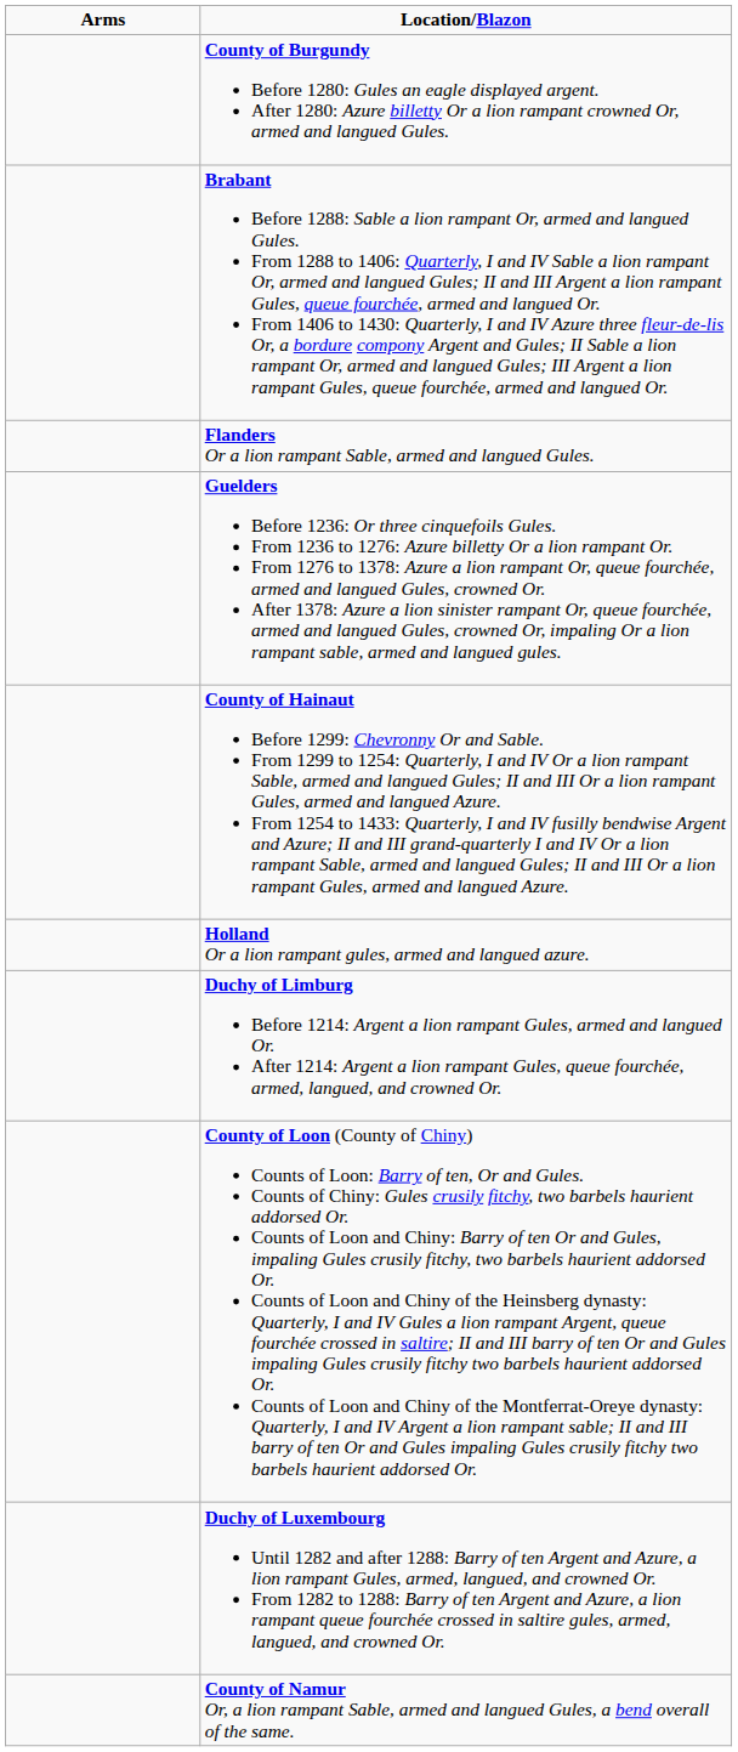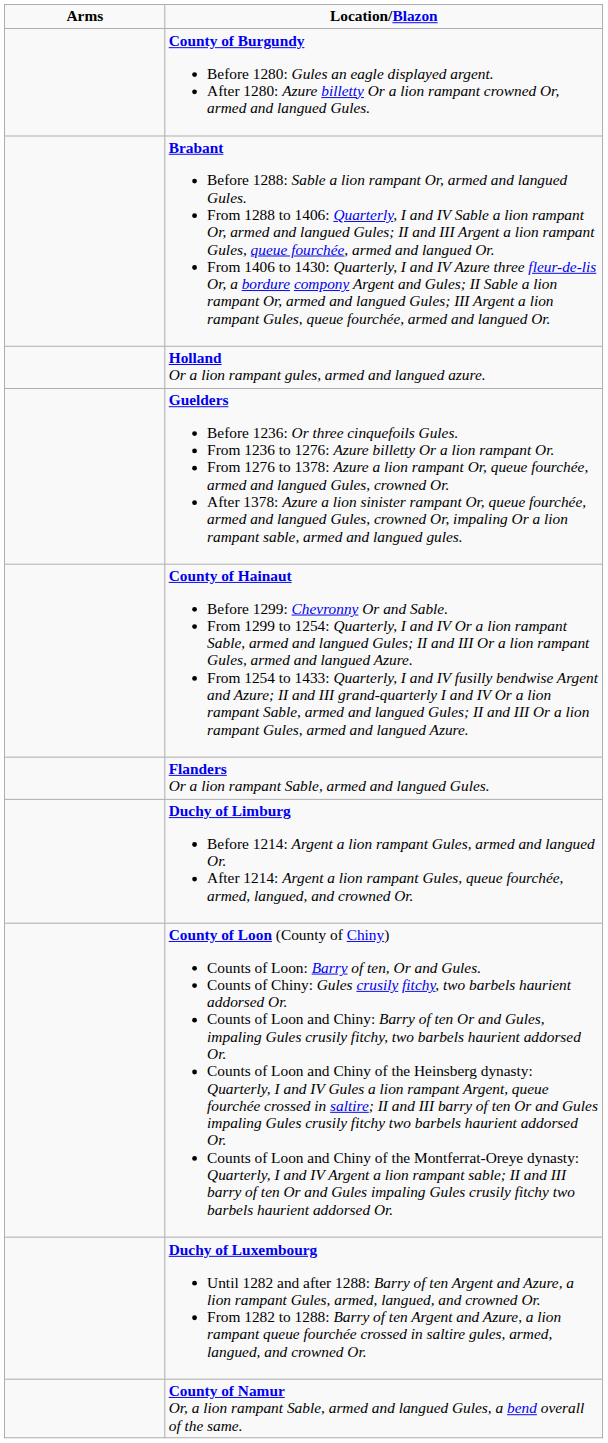 <table class=wikitable width=100%>
 <tr valign=top  align=center>
 <td width="160"><strong>Arms</strong></td>
 <td><strong>Location/<a href='#'>Blazon</a></strong></td>
 </tr>
 <tr valign=top>
 <td align=center> </td>
 <td><strong><a href='#'>County of Burgundy</a></strong><br><ul><li>Before 1280: <em>Gules an eagle displayed argent.</em></li><li>After 1280: <em>Azure <a href='#'>billetty</a> Or a lion rampant crowned Or, armed and langued Gules.</em></li></ul></td>
 </tr>
 <tr valign=top>
 <td align=center><br></td>
 <td><strong><a href='#'>Brabant</a></strong><br><ul><li>Before 1288: <em>Sable a lion rampant Or, armed and langued Gules.</em></li><li>From 1288 to 1406: <em><a href='#'>Quarterly</a>, I and IV Sable a lion rampant Or, armed and langued Gules; II and III Argent a lion rampant Gules, <a href='#'>queue fourchée</a>, armed and langued Or.</em></li><li>From 1406 to 1430: <em>Quarterly, I and IV Azure three <a href='#'>fleur-de-lis</a> Or, a <a href='#'>bordure</a> <a href='#'>compony</a> Argent and Gules; II Sable a lion rampant Or, armed and langued Gules; III Argent a lion rampant Gules, queue fourchée, armed and langued Or.</em></li></ul></td>
 </tr>
 <tr valign=top>
 <td align=center></td>
-<td><strong><a href='#'>Flanders</a></strong><br><em>Or a lion rampant Sable, armed and langued Gules.</em></td>
+<td><strong><a href='#'>Holland</a></strong><br><em>Or a lion rampant gules, armed and langued azure.</em></td>
 </tr>
 <tr valign=top>
 <td align=center>  <br> </td>
 <td><strong><a href='#'>Guelders</a></strong><br><ul><li>Before 1236: <em>Or three cinquefoils Gules.</em></li><li>From 1236 to 1276: <em>Azure billetty Or a lion rampant Or.</em></li><li>From 1276 to 1378: <em>Azure a lion rampant Or, queue fourchée, armed and langued Gules, crowned Or.</em></li><li>After 1378: <em>Azure a lion sinister rampant Or, queue fourchée, armed and langued Gules, crowned Or, impaling Or a lion rampant sable, armed and langued gules.</em></li></ul></td>
 </tr>
 <tr valign=top>
 <td align=center>  <br></td>
 <td><strong><a href='#'>County of Hainaut</a></strong><br><ul><li>Before 1299: <em><a href='#'>Chevronny</a> Or and Sable.</em></li><li>From 1299 to 1254: <em>Quarterly, I and IV Or a lion rampant Sable, armed and langued Gules; II and III Or a lion rampant Gules, armed and langued Azure.</em></li><li>From 1254 to 1433: <em>Quarterly, I and IV fusilly bendwise Argent and Azure; II and III grand-quarterly I and IV Or a lion rampant Sable, armed and langued Gules; II and III Or a lion rampant Gules, armed and langued Azure.</em></li></ul></td>
 </tr>
 <tr valign=top>
 <td align=center></td>
-<td><strong><a href='#'>Holland</a></strong><br><em>Or a lion rampant gules, armed and langued azure.</em></td>
+<td><strong><a href='#'>Flanders</a></strong><br><em>Or a lion rampant Sable, armed and langued Gules.</em></td>
 </tr>
 <tr valign=top>
 <td align=center> </td>
 <td><strong><a href='#'>Duchy of Limburg</a></strong><br><ul><li>Before 1214: <em>Argent a lion rampant Gules, armed and langued Or.</em></li><li>After 1214: <em>Argent a lion rampant Gules, queue fourchée, armed, langued, and crowned Or.</em></li></ul></td>
 </tr>
 <tr valign=top>
 <td align=center> <br> <br></td>
 <td><strong><a href='#'>County of Loon</a></strong> (County of <a href='#'>Chiny</a>)<br><ul><li>Counts of Loon: <em><a href='#'>Barry</a> of ten, Or and Gules.</em></li><li>Counts of Chiny: <em>Gules <a href='#'>crusily</a> <a href='#'>fitchy</a>, two barbels haurient addorsed Or.</em></li><li>Counts of Loon and Chiny: <em>Barry of ten Or and Gules, impaling Gules crusily fitchy, two barbels haurient addorsed Or.</em></li><li>Counts of Loon and Chiny of the Heinsberg dynasty: <em>Quarterly, I and IV Gules a lion rampant Argent, queue fourchée crossed in <a href='#'>saltire</a>; II and III barry of ten Or and Gules impaling Gules crusily fitchy two barbels haurient addorsed Or.</em></li><li>Counts of Loon and Chiny of the Montferrat-Oreye dynasty: <em>Quarterly, I and IV Argent a lion rampant sable; II and III barry of ten Or and Gules impaling Gules crusily fitchy two barbels haurient addorsed Or.</em></li></ul></td>
 </tr>
 <tr valign=top>
 <td align=center></td>
 <td><strong><a href='#'>Duchy of Luxembourg</a></strong><br><ul><li>Until 1282 and after 1288: <em>Barry of ten Argent and Azure, a lion rampant Gules, armed, langued, and crowned Or.</em></li><li>From 1282 to 1288: <em>Barry of ten Argent and Azure, a lion rampant queue fourchée crossed in saltire gules, armed, langued, and crowned Or.</em></li></ul></td>
 </tr>
 <tr valign=top>
 <td align=center></td>
 <td><strong><a href='#'>County of Namur</a></strong><br><em>Or, a lion rampant Sable, armed and langued Gules, a <a href='#'>bend</a> overall of the same.</em></td>
 </tr>
 </table>
